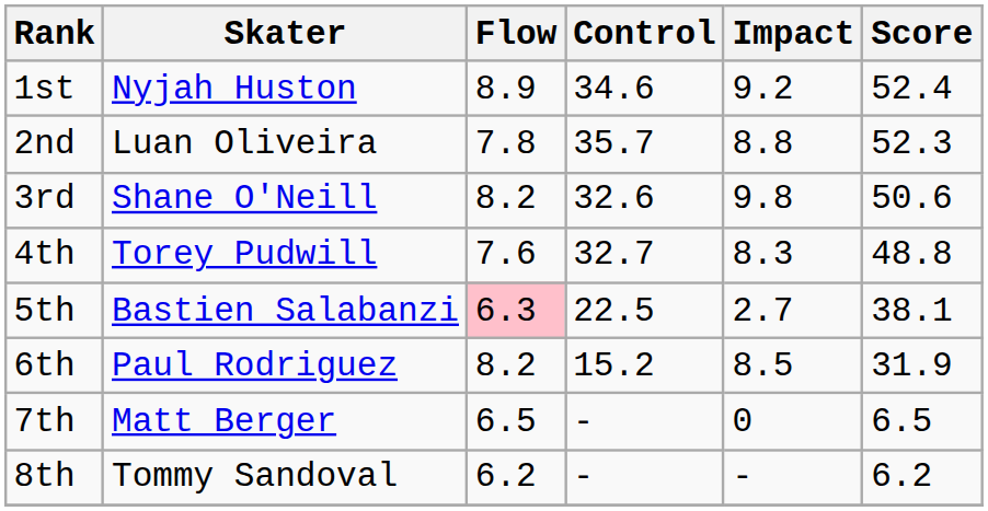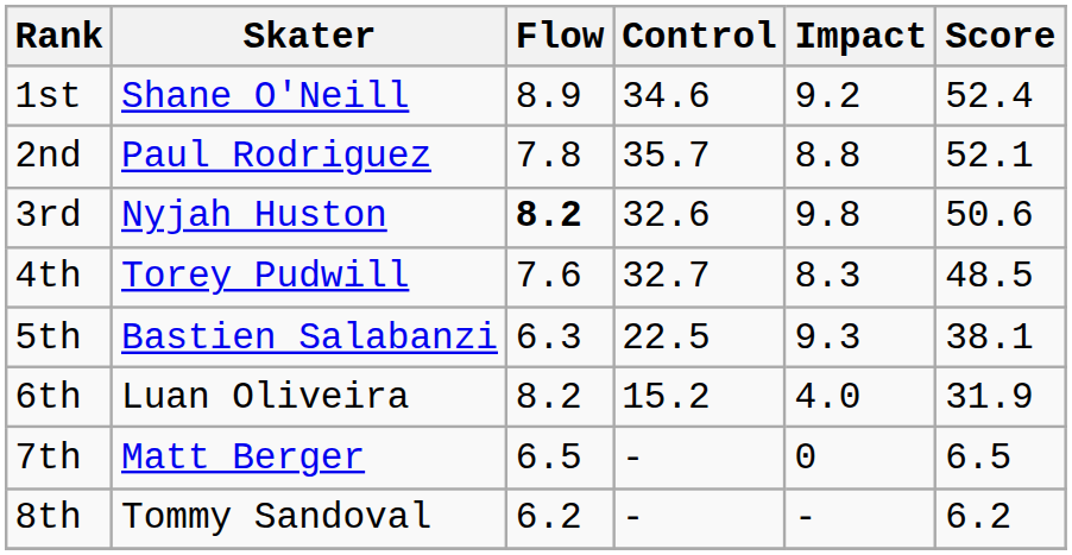 <table class="wikitable">
 <tr>
 <th>Rank</th>
 <th>Skater</th>
 <th>Flow</th>
 <th>Control</th>
 <th>Impact</th>
 <th>Score</th>
 </tr>
 <tr>
 <td>1st</td>
-<td><a href='#'>Nyjah Huston</a></td>
+<td><a href='#'>Shane O'Neill</a></td>
 <td>8.9</td>
 <td>34.6</td>
 <td>9.2</td>
 <td>52.4</td>
 </tr>
 <tr>
 <td>2nd</td>
-<td>Luan Oliveira</td>
+<td><a href='#'>Paul Rodriguez</a></td>
 <td>7.8</td>
 <td>35.7</td>
 <td>8.8</td>
-<td>52.3</td>
+<td>52.1</td>
 </tr>
 <tr>
 <td>3rd</td>
-<td><a href='#'>Shane O'Neill</a></td>
-<td>8.2</td>
+<td><a href='#'>Nyjah Huston</a></td>
+<td><strong>8.2</strong></td>
 <td>32.6</td>
 <td>9.8</td>
 <td>50.6</td>
 </tr>
 <tr>
 <td>4th</td>
 <td><a href='#'>Torey Pudwill</a></td>
 <td>7.6</td>
 <td>32.7</td>
 <td>8.3</td>
-<td>48.8</td>
+<td>48.5</td>
 </tr>
 <tr>
 <td>5th</td>
 <td><a href='#'>Bastien Salabanzi</a></td>
-<td style="background: pink;">6.3</td>
+<td>6.3</td>
 <td>22.5</td>
-<td>2.7</td>
+<td>9.3</td>
 <td>38.1</td>
 </tr>
 <tr>
 <td>6th</td>
-<td><a href='#'>Paul Rodriguez</a></td>
+<td>Luan Oliveira</td>
 <td>8.2</td>
 <td>15.2</td>
-<td>8.5</td>
+<td>4.0</td>
 <td>31.9</td>
 </tr>
 <tr>
 <td>7th</td>
 <td><a href='#'>Matt Berger</a></td>
 <td>6.5</td>
 <td>-</td>
 <td>0</td>
 <td>6.5</td>
 </tr>
 <tr>
 <td>8th</td>
 <td>Tommy Sandoval</td>
 <td>6.2</td>
 <td>-</td>
 <td>-</td>
 <td>6.2</td>
 </tr>
 <tr>
 </tr>
 </table>
